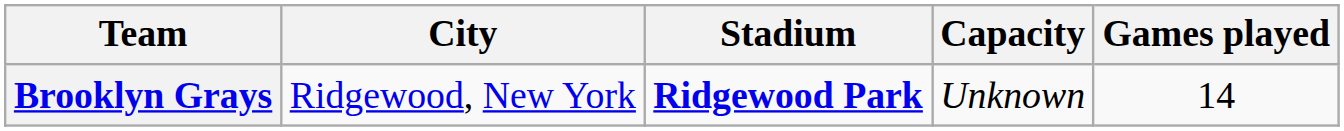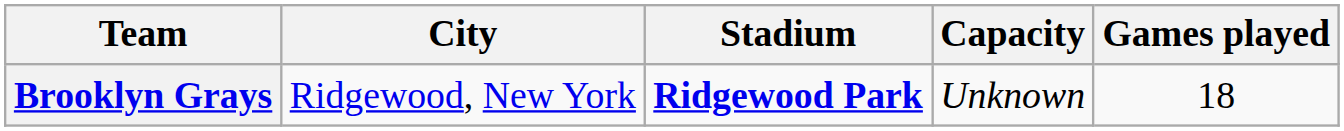 <table class="wikitable sortable plainrowheaders" style="text-align:center;">
 <tr>
 <th scope="col">Team</th>
 <th scope="col">City</th>
 <th scope="col">Stadium</th>
 <th scope="col">Capacity</th>
 <th scope="col">Games played</th>
 </tr>
 <tr>
 <th scope="row"><a href='#'>Brooklyn Grays</a></th>
 <td><a href='#'>Ridgewood</a>, <a href='#'>New York</a></td>
 <td><strong><a href='#'>Ridgewood Park</a></strong></td>
 <td><em>Unknown</em></td>
-<td>14</td>
+<td>18</td>
 </tr>
 </table>
